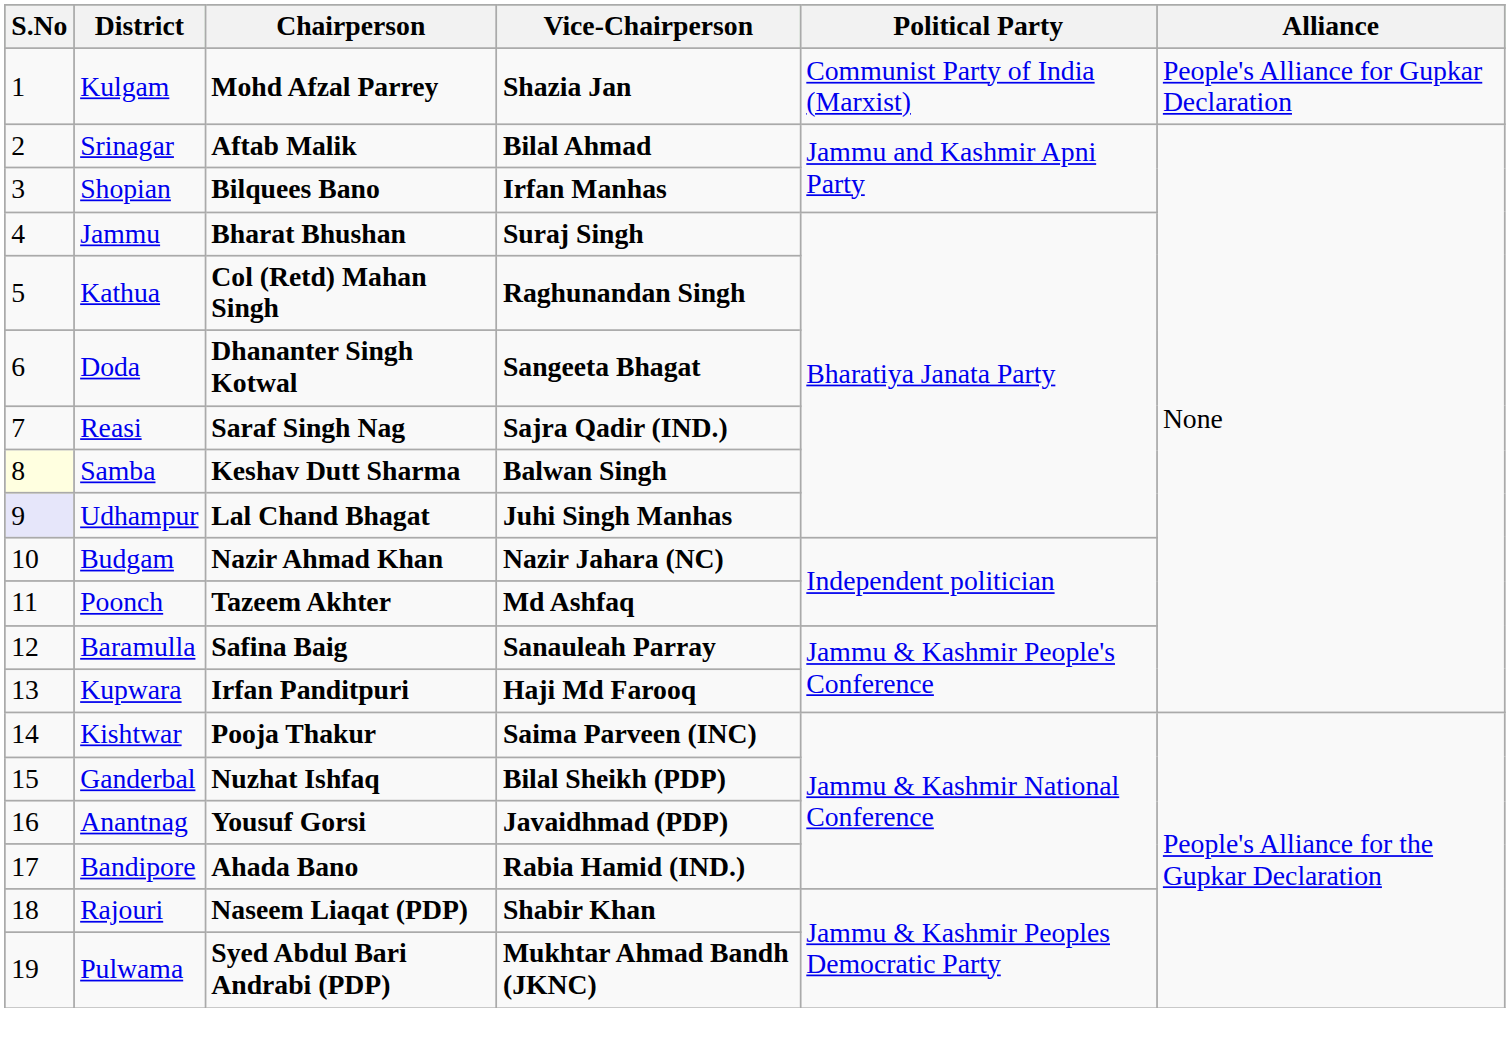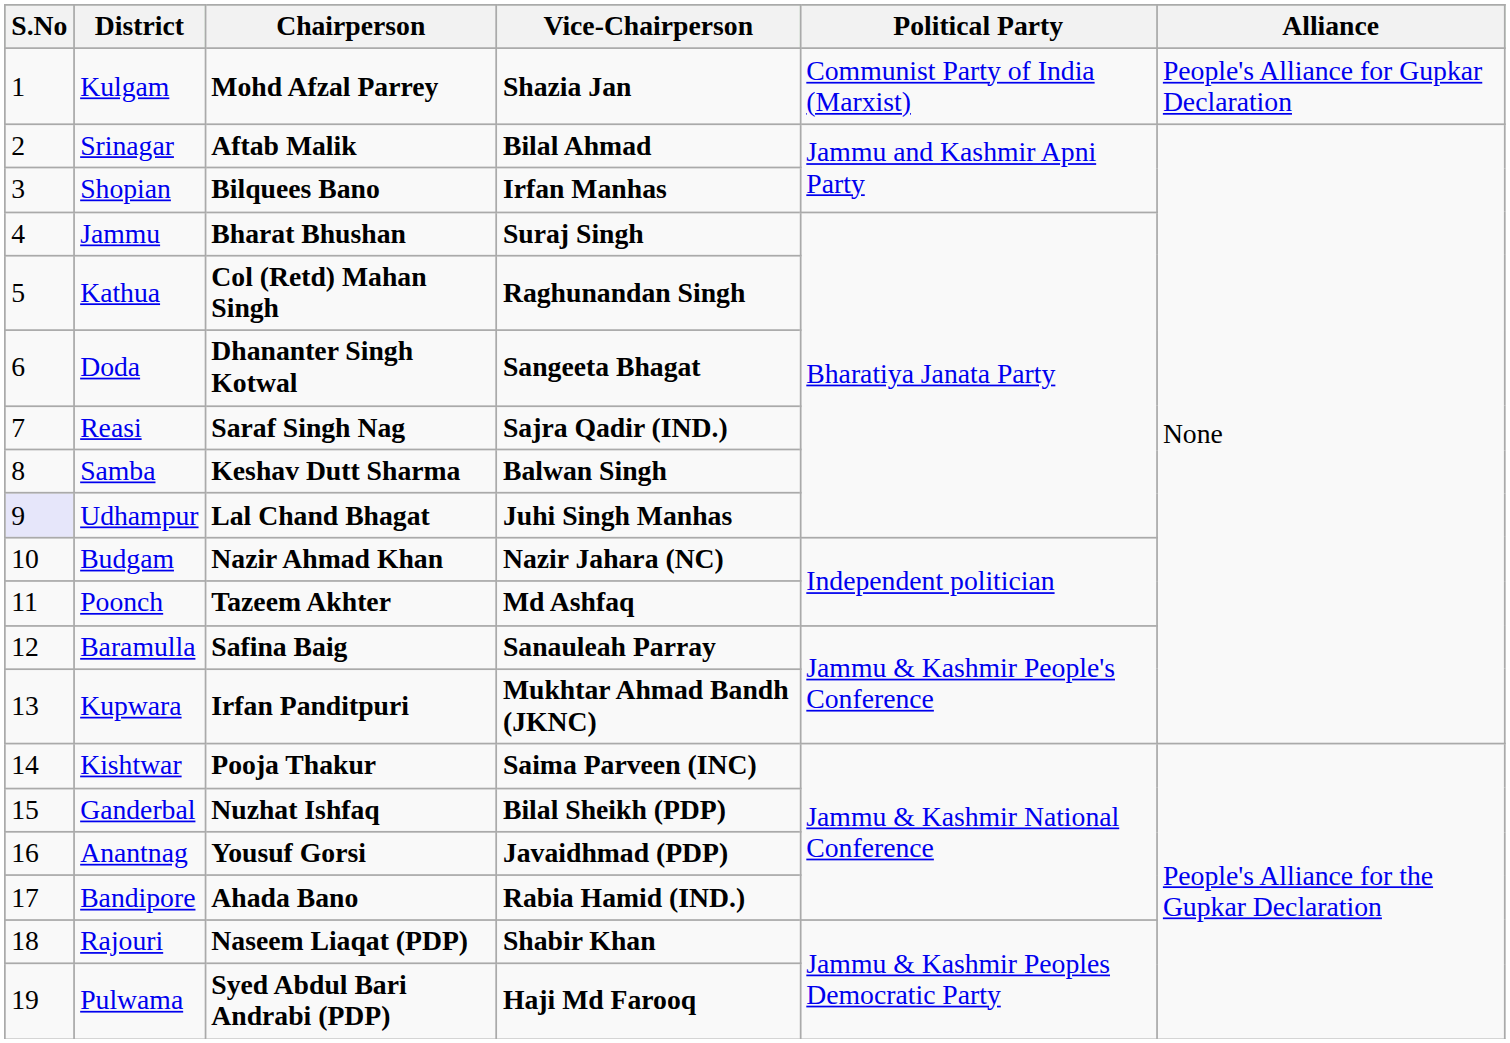 <table class="wikitable">
 <tr style="background:#cfc; text-align:center;">
 <th>S.No</th>
 <th><strong>District</strong></th>
 <th><strong>Chairperson</strong></th>
 <th><strong>Vice-Chairperson</strong></th>
 <th><strong>Political Party</strong></th>
 <th><strong>Alliance</strong></th>
 </tr>
 <tr>
 <td>1</td>
 <td><a href='#'>Kulgam</a></td>
 <td><strong>Mohd Afzal Parrey</strong></td>
 <td><strong>Shazia Jan</strong></td>
 <td><a href='#'>Communist Party of India (Marxist)</a></td>
 <td><a href='#'>People's Alliance for Gupkar Declaration</a></td>
 </tr>
 <tr>
 <td>2</td>
 <td><a href='#'>Srinagar</a></td>
 <td><strong>Aftab Malik</strong></td>
 <td><strong>Bilal Ahmad</strong></td>
 <td rowspan="2"><a href='#'>Jammu and Kashmir Apni Party</a></td>
 <td rowspan="12">None</td>
 </tr>
 <tr>
 <td>3</td>
 <td><a href='#'>Shopian</a></td>
 <td><strong>Bilquees Bano</strong></td>
 <td><strong>Irfan Manhas</strong></td>
 </tr>
 <tr>
 <td>4</td>
 <td><a href='#'>Jammu</a></td>
 <td><strong>Bharat Bhushan</strong></td>
 <td><strong>Suraj Singh</strong></td>
 <td rowspan="6"><a href='#'>Bharatiya Janata Party</a></td>
 </tr>
 <tr>
 <td>5</td>
 <td><a href='#'>Kathua</a></td>
 <td><strong>Col (Retd) Mahan Singh</strong></td>
 <td><strong>Raghunandan Singh</strong></td>
 </tr>
 <tr>
 <td>6</td>
 <td><a href='#'>Doda</a></td>
 <td><strong>Dhananter Singh Kotwal</strong></td>
 <td><strong>Sangeeta Bhagat</strong></td>
 </tr>
 <tr>
 <td>7</td>
 <td><a href='#'>Reasi</a></td>
 <td><strong>Saraf Singh Nag</strong></td>
 <td><strong>Sajra Qadir (IND.)</strong></td>
 </tr>
 <tr>
-<td style="background: lightyellow;">8</td>
+<td>8</td>
 <td><a href='#'>Samba</a></td>
 <td><strong>Keshav Dutt Sharma</strong></td>
 <td><strong>Balwan Singh</strong></td>
 </tr>
 <tr>
 <td style="background: lavender;">9</td>
 <td><a href='#'>Udhampur</a></td>
 <td><strong>Lal Chand Bhagat</strong></td>
 <td><strong>Juhi Singh Manhas</strong></td>
 </tr>
 <tr>
 <td>10</td>
 <td><a href='#'>Budgam</a></td>
 <td><strong>Nazir Ahmad Khan</strong></td>
 <td><strong>Nazir Jahara (NC)</strong></td>
 <td rowspan="2"><a href='#'>Independent politician</a></td>
 </tr>
 <tr>
 <td>11</td>
 <td><a href='#'>Poonch</a></td>
 <td><strong>Tazeem Akhter</strong></td>
 <td><strong>Md Ashfaq</strong></td>
 </tr>
 <tr>
 <td>12</td>
 <td><a href='#'>Baramulla</a></td>
 <td><strong>Safina Baig</strong></td>
 <td><strong>Sanauleah Parray</strong></td>
 <td rowspan="2"><a href='#'>Jammu & Kashmir People's Conference</a></td>
 </tr>
 <tr>
 <td>13</td>
 <td><a href='#'>Kupwara</a></td>
 <td><strong>Irfan Panditpuri</strong></td>
-<td><strong>Haji Md Farooq</strong></td>
+<td><strong>Mukhtar Ahmad Bandh (JKNC)</strong></td>
 </tr>
 <tr>
 <td>14</td>
 <td><a href='#'>Kishtwar</a></td>
 <td><strong>Pooja Thakur</strong></td>
 <td><strong>Saima Parveen (INC)</strong></td>
 <td rowspan="4"><a href='#'>Jammu & Kashmir National Conference</a></td>
 <td rowspan="10"><a href='#'>People's Alliance for the Gupkar Declaration</a></td>
 </tr>
 <tr>
 <td>15</td>
 <td><a href='#'>Ganderbal</a></td>
 <td><strong>Nuzhat Ishfaq</strong></td>
 <td><strong>Bilal Sheikh (PDP)</strong></td>
 </tr>
 <tr>
 <td>16</td>
 <td><a href='#'>Anantnag</a></td>
 <td><strong>Yousuf Gorsi</strong></td>
 <td><strong>Javaidhmad (PDP)</strong></td>
 </tr>
 <tr>
 <td>17</td>
 <td><a href='#'>Bandipore</a></td>
 <td><strong>Ahada Bano</strong></td>
 <td><strong>Rabia Hamid (IND.)</strong></td>
 </tr>
 <tr>
 <td>18</td>
 <td><a href='#'>Rajouri</a></td>
 <td><strong>Naseem Liaqat (PDP)</strong></td>
 <td><strong>Shabir Khan</strong></td>
 <td rowspan="2"><a href='#'>Jammu & Kashmir Peoples Democratic Party</a></td>
 </tr>
 <tr>
 <td>19</td>
 <td><a href='#'>Pulwama</a></td>
 <td><strong>Syed Abdul Bari Andrabi (PDP)</strong></td>
-<td><strong>Mukhtar Ahmad Bandh (JKNC)</strong></td>
+<td><strong>Haji Md Farooq</strong></td>
 </tr>
 </table>
